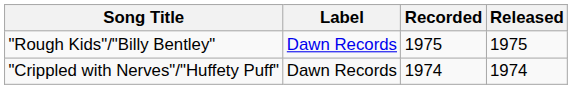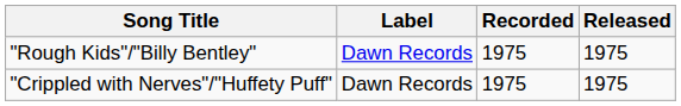 <table class="wikitable">
 <tr>
 <th>Song Title</th>
 <th>Label</th>
 <th>Recorded</th>
 <th>Released</th>
 </tr>
 <tr>
 <td>"Rough Kids"/"Billy Bentley"</td>
 <td><a href='#'>Dawn Records</a></td>
 <td>1975</td>
 <td>1975</td>
 </tr>
 <tr>
 <td>"Crippled with Nerves"/"Huffety Puff"</td>
 <td>Dawn Records</td>
-<td>1974</td>
-<td>1974</td>
+<td>1975</td>
+<td>1975</td>
 </tr>
 </table>
